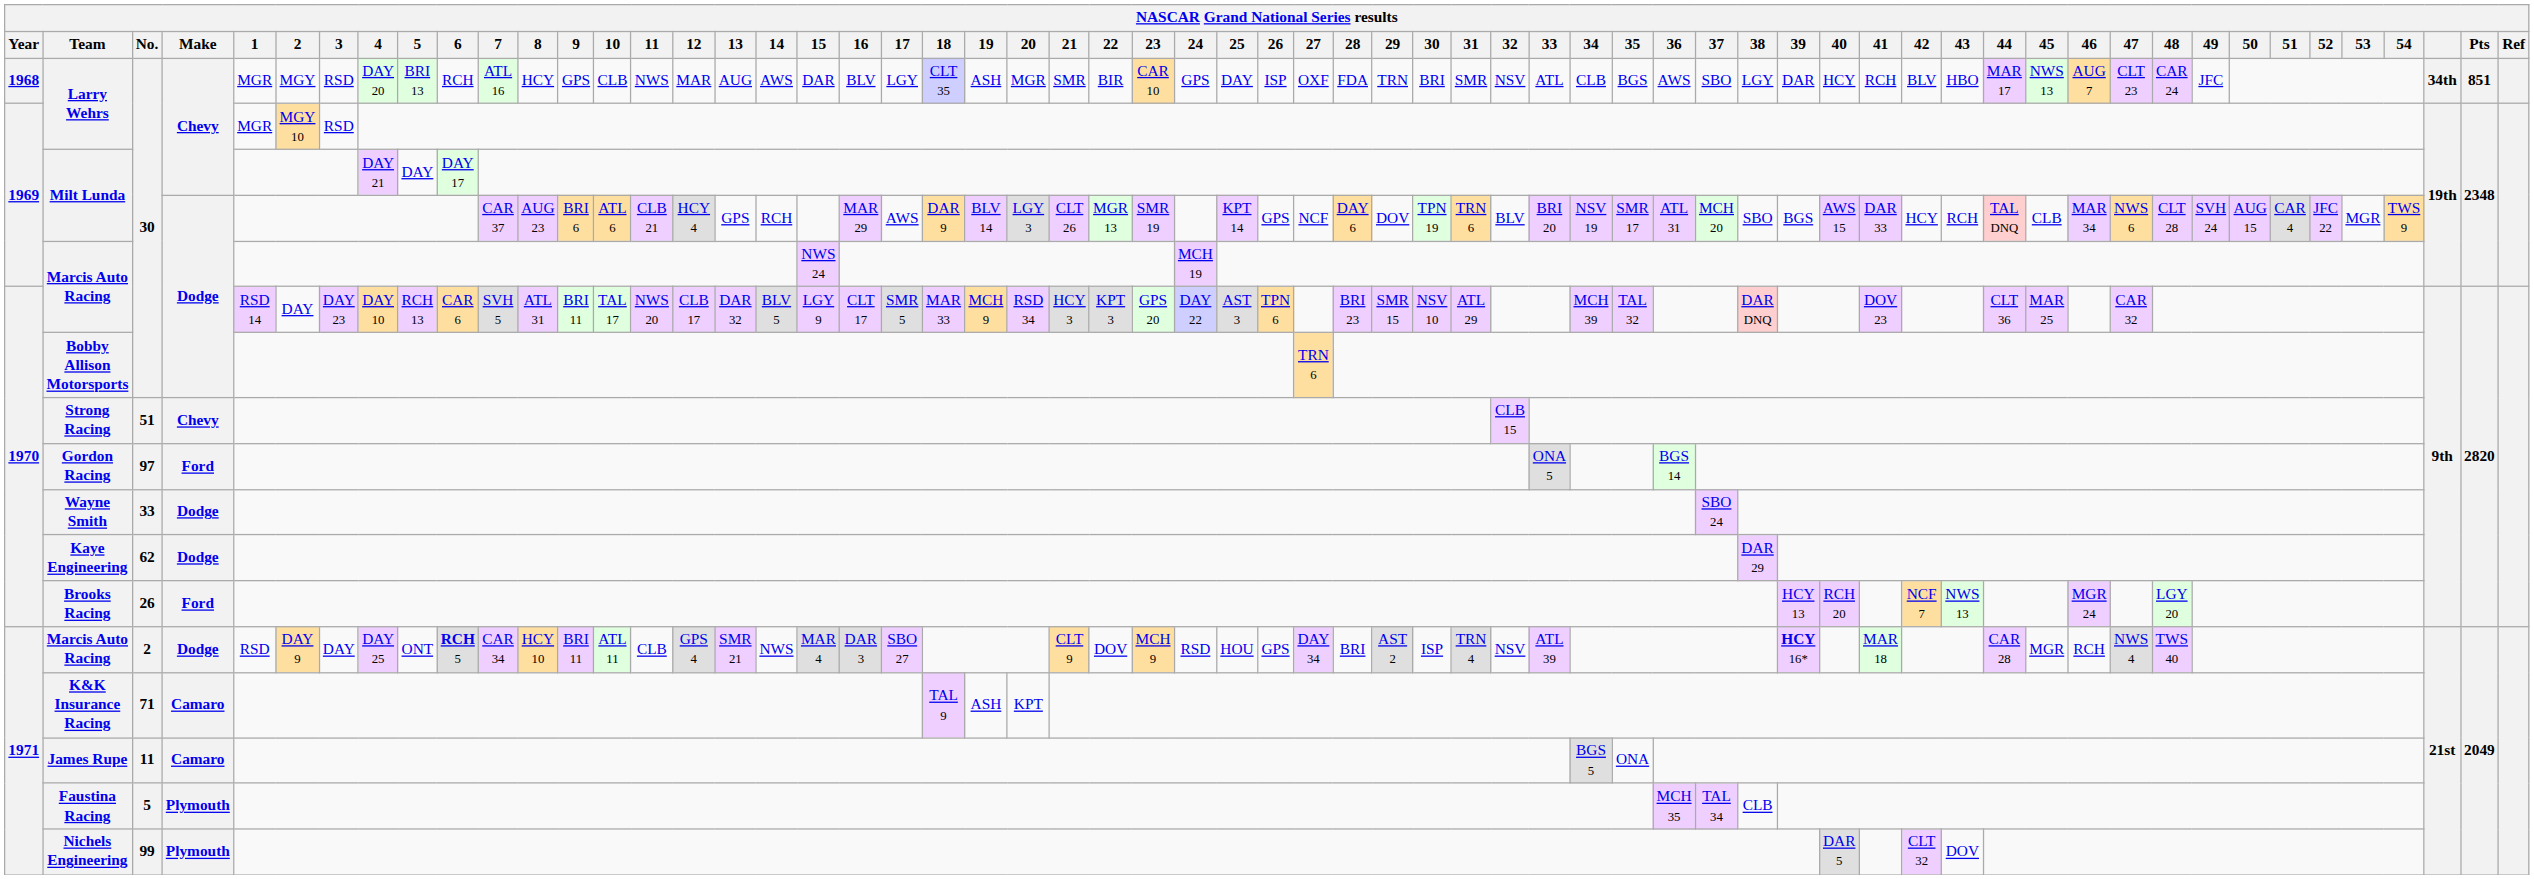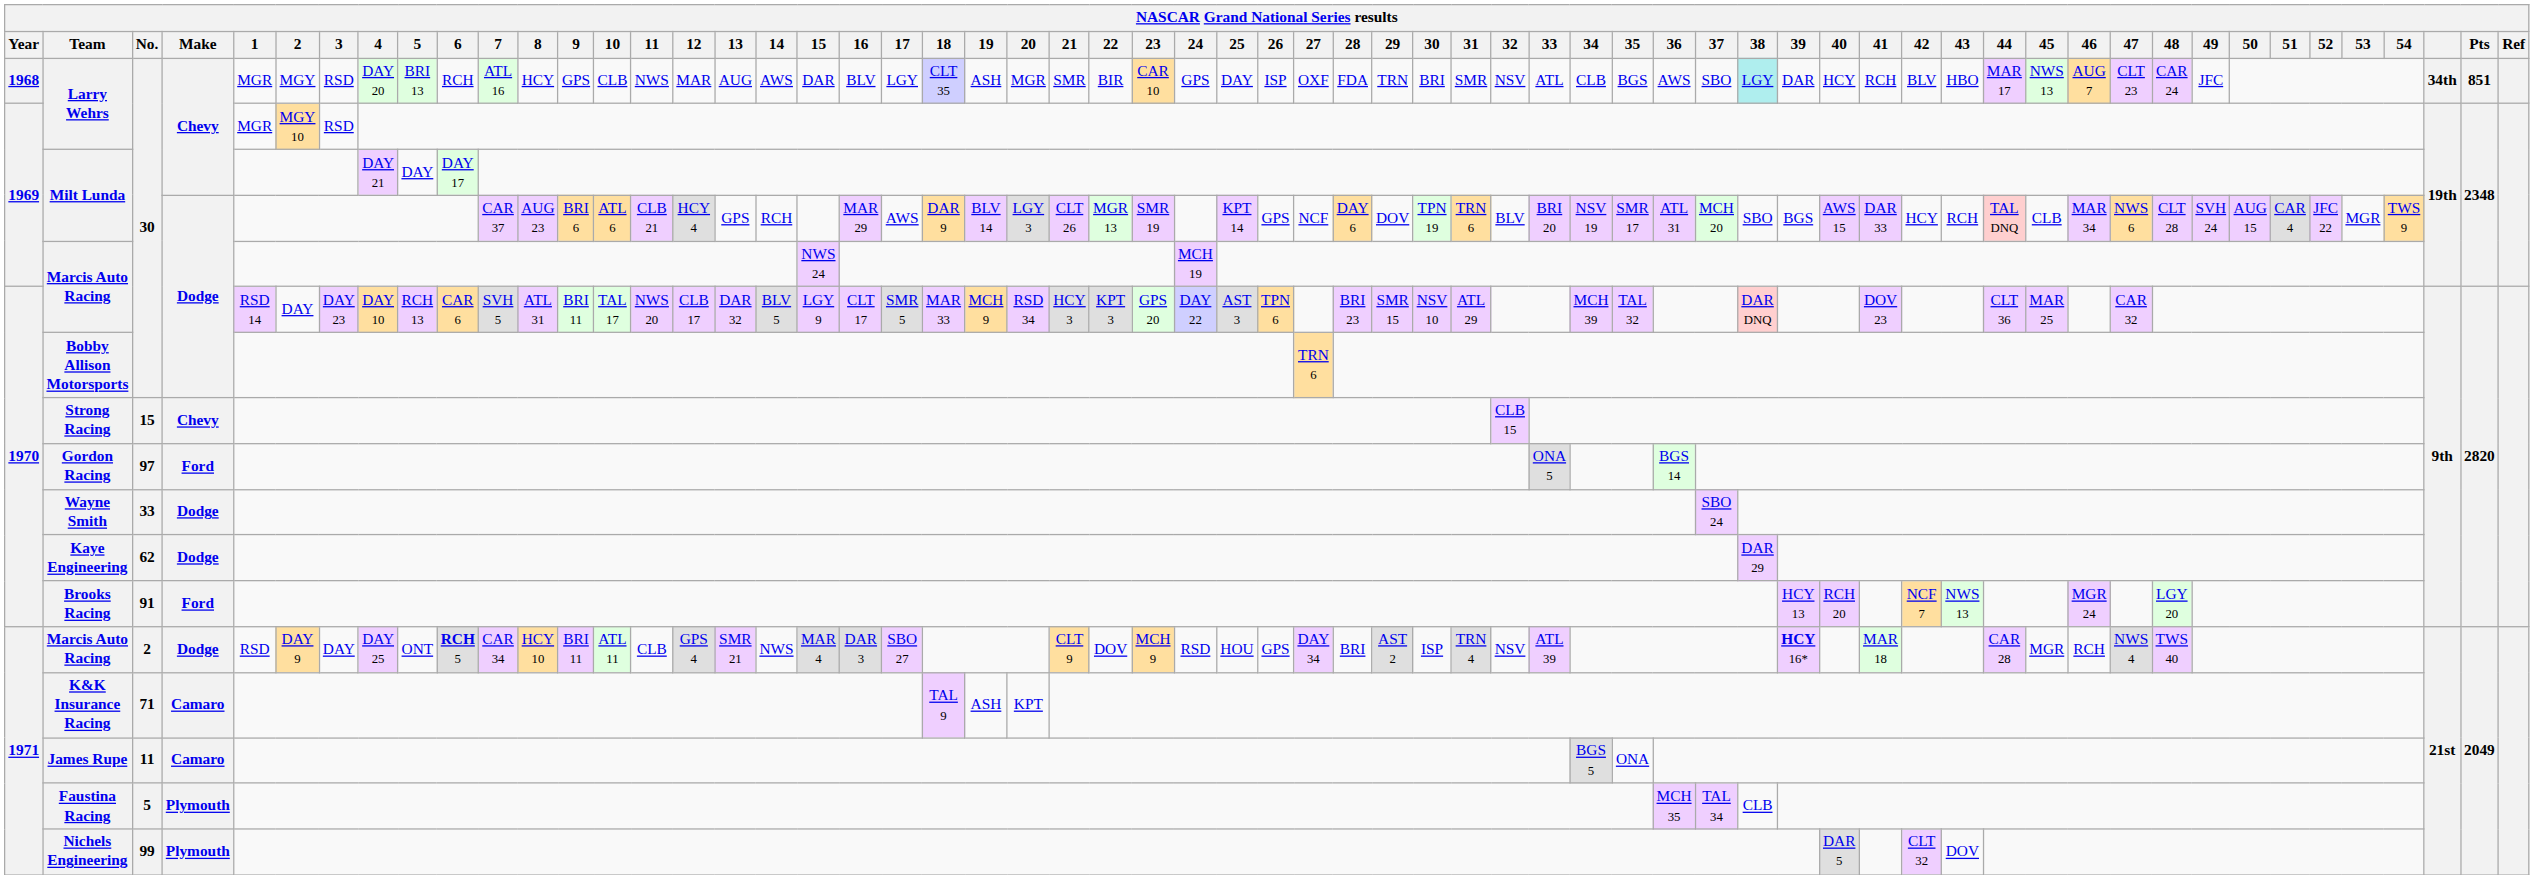 <table class="wikitable" style="text-align:center; font-size:75%">
 <tr>
 <th colspan=61><a href='#'>NASCAR</a> <a href='#'>Grand National Series</a> results</th>
 </tr>
 <tr>
 <th>Year</th>
 <th>Team</th>
 <th>No.</th>
 <th>Make</th>
 <th>1</th>
 <th>2</th>
 <th>3</th>
 <th>4</th>
 <th>5</th>
 <th>6</th>
 <th>7</th>
 <th>8</th>
 <th>9</th>
 <th>10</th>
 <th>11</th>
 <th>12</th>
 <th>13</th>
 <th>14</th>
 <th>15</th>
 <th>16</th>
 <th>17</th>
 <th>18</th>
 <th>19</th>
 <th>20</th>
 <th>21</th>
 <th>22</th>
 <th>23</th>
 <th>24</th>
 <th>25</th>
 <th>26</th>
 <th>27</th>
 <th>28</th>
 <th>29</th>
 <th>30</th>
 <th>31</th>
 <th>32</th>
 <th>33</th>
 <th>34</th>
 <th>35</th>
 <th>36</th>
 <th>37</th>
 <th>38</th>
 <th>39</th>
 <th>40</th>
 <th>41</th>
 <th>42</th>
 <th>43</th>
 <th>44</th>
 <th>45</th>
 <th>46</th>
 <th>47</th>
 <th>48</th>
 <th>49</th>
 <th>50</th>
 <th>51</th>
 <th>52</th>
 <th>53</th>
 <th>54</th>
 <th></th>
 <th>Pts</th>
 <th>Ref</th>
 </tr>
 <tr>
 <th><a href='#'>1968</a></th>
 <th rowspan=2><a href='#'>Larry Wehrs</a></th>
 <th rowspan=7>30</th>
 <th rowspan=3><a href='#'>Chevy</a></th>
 <td><a href='#'>MGR</a></td>
 <td><a href='#'>MGY</a></td>
 <td><a href='#'>RSD</a></td>
 <td style="background:#DFFFDF;"><a href='#'>DAY</a><br><small>20</small></td>
 <td style="background:#DFFFDF;"><a href='#'>BRI</a><br><small>13</small></td>
 <td><a href='#'>RCH</a></td>
 <td style="background:#DFFFDF;"><a href='#'>ATL</a><br><small>16</small></td>
 <td><a href='#'>HCY</a></td>
 <td><a href='#'>GPS</a></td>
 <td><a href='#'>CLB</a></td>
 <td><a href='#'>NWS</a></td>
 <td><a href='#'>MAR</a></td>
 <td><a href='#'>AUG</a></td>
 <td><a href='#'>AWS</a></td>
 <td><a href='#'>DAR</a></td>
 <td><a href='#'>BLV</a></td>
 <td><a href='#'>LGY</a></td>
 <td style="background:#CFCFFF;"><a href='#'>CLT</a><br><small>35</small></td>
 <td><a href='#'>ASH</a></td>
 <td><a href='#'>MGR</a></td>
 <td><a href='#'>SMR</a></td>
 <td><a href='#'>BIR</a></td>
 <td style="background:#FFDF9F;"><a href='#'>CAR</a><br><small>10</small></td>
 <td><a href='#'>GPS</a></td>
 <td><a href='#'>DAY</a></td>
 <td><a href='#'>ISP</a></td>
 <td><a href='#'>OXF</a></td>
 <td><a href='#'>FDA</a></td>
 <td><a href='#'>TRN</a></td>
 <td><a href='#'>BRI</a></td>
 <td><a href='#'>SMR</a></td>
 <td><a href='#'>NSV</a></td>
 <td><a href='#'>ATL</a></td>
 <td><a href='#'>CLB</a></td>
 <td><a href='#'>BGS</a></td>
 <td><a href='#'>AWS</a></td>
 <td><a href='#'>SBO</a></td>
-<td><a href='#'>LGY</a></td>
+<td style="background: paleturquoise;"><a href='#'>LGY</a></td>
 <td><a href='#'>DAR</a></td>
 <td><a href='#'>HCY</a></td>
 <td><a href='#'>RCH</a></td>
 <td><a href='#'>BLV</a></td>
 <td><a href='#'>HBO</a></td>
 <td style="background:#EFCFFF;"><a href='#'>MAR</a><br><small>17</small></td>
 <td style="background:#DFFFDF;"><a href='#'>NWS</a><br><small>13</small></td>
 <td style="background:#FFDF9F;"><a href='#'>AUG</a><br><small>7</small></td>
 <td style="background:#EFCFFF;"><a href='#'>CLT</a><br><small>23</small></td>
 <td style="background:#EFCFFF;"><a href='#'>CAR</a><br><small>24</small></td>
 <td><a href='#'>JFC</a></td>
 <td colspan=5></td>
 <th>34th</th>
 <th>851</th>
 <th></th>
 </tr>
 <tr>
 <th rowspan=4><a href='#'>1969</a></th>
 <td><a href='#'>MGR</a></td>
 <td style="background:#FFDF9F;"><a href='#'>MGY</a><br><small>10</small></td>
 <td><a href='#'>RSD</a></td>
 <td colspan=51></td>
 <th rowspan=4>19th</th>
 <th rowspan=4>2348</th>
 <th rowspan=4></th>
 </tr>
 <tr>
 <th rowspan=2><a href='#'>Milt Lunda</a></th>
 <td colspan=3></td>
 <td style="background:#EFCFFF;"><a href='#'>DAY</a><br><small>21</small></td>
 <td><a href='#'>DAY</a></td>
 <td style="background:#DFFFDF;"><a href='#'>DAY</a><br><small>17</small></td>
 <td colspan=48></td>
 </tr>
 <tr>
 <th rowspan=4><a href='#'>Dodge</a></th>
 <td colspan=6></td>
 <td style="background:#EFCFFF;"><a href='#'>CAR</a><br><small>37</small></td>
 <td style="background:#EFCFFF;"><a href='#'>AUG</a><br><small>23</small></td>
 <td style="background:#FFDF9F;"><a href='#'>BRI</a><br><small>6</small></td>
 <td style="background:#FFDF9F;"><a href='#'>ATL</a><br><small>6</small></td>
 <td style="background:#EFCFFF;"><a href='#'>CLB</a><br><small>21</small></td>
 <td style="background:#DFDFDF;"><a href='#'>HCY</a><br><small>4</small></td>
 <td><a href='#'>GPS</a></td>
 <td><a href='#'>RCH</a></td>
 <td></td>
 <td style="background:#EFCFFF;"><a href='#'>MAR</a><br><small>29</small></td>
 <td><a href='#'>AWS</a></td>
 <td style="background:#FFDF9F;"><a href='#'>DAR</a><br><small>9</small></td>
 <td style="background:#EFCFFF;"><a href='#'>BLV</a><br><small>14</small></td>
 <td style="background:#DFDFDF;"><a href='#'>LGY</a><br><small>3</small></td>
 <td style="background:#EFCFFF;"><a href='#'>CLT</a><br><small>26</small></td>
 <td style="background:#DFFFDF;"><a href='#'>MGR</a><br><small>13</small></td>
 <td style="background:#EFCFFF;"><a href='#'>SMR</a><br><small>19</small></td>
 <td></td>
 <td style="background:#EFCFFF;"><a href='#'>KPT</a><br><small>14</small></td>
 <td><a href='#'>GPS</a></td>
 <td><a href='#'>NCF</a></td>
 <td style="background:#FFDF9F;"><a href='#'>DAY</a><br><small>6</small></td>
 <td><a href='#'>DOV</a></td>
 <td style="background:#DFFFDF;"><a href='#'>TPN</a><br><small>19</small></td>
 <td style="background:#FFDF9F;"><a href='#'>TRN</a><br><small>6</small></td>
 <td><a href='#'>BLV</a></td>
 <td style="background:#EFCFFF;"><a href='#'>BRI</a><br><small>20</small></td>
 <td style="background:#EFCFFF;"><a href='#'>NSV</a><br><small>19</small></td>
 <td style="background:#EFCFFF;"><a href='#'>SMR</a><br><small>17</small></td>
 <td style="background:#EFCFFF;"><a href='#'>ATL</a><br><small>31</small></td>
 <td style="background:#DFFFDF;"><a href='#'>MCH</a><br><small>20</small></td>
 <td><a href='#'>SBO</a></td>
 <td><a href='#'>BGS</a></td>
 <td style="background:#EFCFFF;"><a href='#'>AWS</a><br><small>15</small></td>
 <td style="background:#EFCFFF;"><a href='#'>DAR</a><br><small>33</small></td>
 <td><a href='#'>HCY</a></td>
 <td><a href='#'>RCH</a></td>
 <td style="background:#FFCFCF;"><a href='#'>TAL</a><br><small>DNQ</small></td>
 <td><a href='#'>CLB</a></td>
 <td style="background:#EFCFFF;"><a href='#'>MAR</a><br><small>34</small></td>
 <td style="background:#FFDF9F;"><a href='#'>NWS</a><br><small>6</small></td>
 <td style="background:#EFCFFF;"><a href='#'>CLT</a><br><small>28</small></td>
 <td style="background:#EFCFFF;"><a href='#'>SVH</a><br><small>24</small></td>
 <td style="background:#EFCFFF;"><a href='#'>AUG</a><br><small>15</small></td>
 <td style="background:#DFDFDF;"><a href='#'>CAR</a><br><small>4</small></td>
 <td style="background:#EFCFFF;"><a href='#'>JFC</a><br><small>22</small></td>
 <td><a href='#'>MGR</a></td>
 <td style="background:#FFDF9F;"><a href='#'>TWS</a><br><small>9</small></td>
 </tr>
 <tr>
 <th rowspan=2><a href='#'>Marcis Auto Racing</a></th>
 <td colspan=14></td>
 <td style="background:#EFCFFF;"><a href='#'>NWS</a><br><small>24</small></td>
 <td colspan=8></td>
 <td style="background:#EFCFFF;"><a href='#'>MCH</a><br><small>19</small></td>
 <td colspan=30></td>
 </tr>
 <tr>
 <th rowspan=7><a href='#'>1970</a></th>
 <td style="background:#EFCFFF;"><a href='#'>RSD</a><br><small>14</small></td>
 <td><a href='#'>DAY</a></td>
 <td style="background:#EFCFFF;"><a href='#'>DAY</a><br><small>23</small></td>
 <td style="background:#FFDF9F;"><a href='#'>DAY</a><br><small>10</small></td>
 <td style="background:#EFCFFF;"><a href='#'>RCH</a><br><small>13</small></td>
 <td style="background:#FFDF9F;"><a href='#'>CAR</a><br><small>6</small></td>
 <td style="background:#DFDFDF;"><a href='#'>SVH</a><br><small>5</small></td>
 <td style="background:#EFCFFF;"><a href='#'>ATL</a><br><small>31</small></td>
 <td style="background:#DFFFDF;"><a href='#'>BRI</a><br><small>11</small></td>
 <td style="background:#DFFFDF;"><a href='#'>TAL</a><br><small>17</small></td>
 <td style="background:#EFCFFF;"><a href='#'>NWS</a><br><small>20</small></td>
 <td style="background:#EFCFFF;"><a href='#'>CLB</a><br><small>17</small></td>
 <td style="background:#EFCFFF;"><a href='#'>DAR</a><br><small>32</small></td>
 <td style="background:#DFDFDF;"><a href='#'>BLV</a><br><small>5</small></td>
 <td style="background:#EFCFFF;"><a href='#'>LGY</a><br><small>9</small></td>
 <td style="background:#EFCFFF;"><a href='#'>CLT</a><br><small>17</small></td>
 <td style="background:#DFDFDF;"><a href='#'>SMR</a><br><small>5</small></td>
 <td style="background:#EFCFFF;"><a href='#'>MAR</a><br><small>33</small></td>
 <td style="background:#FFDF9F;"><a href='#'>MCH</a><br><small>9</small></td>
 <td style="background:#EFCFFF;"><a href='#'>RSD</a><br><small>34</small></td>
 <td style="background:#DFDFDF;"><a href='#'>HCY</a><br><small>3</small></td>
 <td style="background:#DFDFDF;"><a href='#'>KPT</a><br><small>3</small></td>
 <td style="background:#DFFFDF;"><a href='#'>GPS</a><br><small>20</small></td>
 <td style="background:#CFCFFF;"><a href='#'>DAY</a><br><small>22</small></td>
 <td style="background:#DFDFDF;"><a href='#'>AST</a><br><small>3</small></td>
 <td style="background:#FFDF9F;"><a href='#'>TPN</a><br><small>6</small></td>
 <td></td>
 <td style="background:#EFCFFF;"><a href='#'>BRI</a><br><small>23</small></td>
 <td style="background:#EFCFFF;"><a href='#'>SMR</a><br><small>15</small></td>
 <td style="background:#EFCFFF;"><a href='#'>NSV</a><br><small>10</small></td>
 <td style="background:#EFCFFF;"><a href='#'>ATL</a><br><small>29</small></td>
 <td colspan=2></td>
 <td style="background:#EFCFFF;"><a href='#'>MCH</a><br><small>39</small></td>
 <td style="background:#EFCFFF;"><a href='#'>TAL</a><br><small>32</small></td>
 <td colspan=2></td>
 <td style="background:#FFCFCF;"><a href='#'>DAR</a><br><small>DNQ</small></td>
 <td colspan=2></td>
 <td style="background:#EFCFFF;"><a href='#'>DOV</a><br><small>23</small></td>
 <td colspan=2></td>
 <td style="background:#EFCFFF;"><a href='#'>CLT</a><br><small>36</small></td>
 <td style="background:#EFCFFF;"><a href='#'>MAR</a><br><small>25</small></td>
 <td></td>
 <td style="background:#EFCFFF;"><a href='#'>CAR</a><br><small>32</small></td>
 <td colspan=7></td>
 <th rowspan=7>9th</th>
 <th rowspan=7>2820</th>
 <th rowspan=7></th>
 </tr>
 <tr>
 <th><a href='#'>Bobby Allison Motorsports</a></th>
 <td colspan=26></td>
 <td style="background:#FFDF9F;"><a href='#'>TRN</a><br><small>6</small></td>
 <td colspan=27></td>
 </tr>
 <tr>
 <th><a href='#'>Strong Racing</a></th>
-<th>51</th>
+<th>15</th>
 <th><a href='#'>Chevy</a></th>
 <td colspan=31></td>
 <td style="background:#EFCFFF;"><a href='#'>CLB</a><br><small>15</small></td>
 <td colspan=22></td>
 </tr>
 <tr>
 <th><a href='#'>Gordon Racing</a></th>
 <th>97</th>
 <th><a href='#'>Ford</a></th>
 <td colspan=32></td>
 <td style="background:#DFDFDF;"><a href='#'>ONA</a><br><small>5</small></td>
 <td colspan=2></td>
 <td style="background:#DFFFDF;"><a href='#'>BGS</a><br><small>14</small></td>
 <td colspan=18></td>
 </tr>
 <tr>
 <th><a href='#'>Wayne Smith</a></th>
 <th>33</th>
 <th><a href='#'>Dodge</a></th>
 <td colspan=36></td>
 <td style="background:#EFCFFF;"><a href='#'>SBO</a><br><small>24</small></td>
 <td colspan=17></td>
 </tr>
 <tr>
 <th><a href='#'>Kaye Engineering</a></th>
 <th>62</th>
 <th><a href='#'>Dodge</a></th>
 <td colspan=37></td>
 <td style="background:#EFCFFF;"><a href='#'>DAR</a><br><small>29</small></td>
 <td colspan=16></td>
 </tr>
 <tr>
 <th><a href='#'>Brooks Racing</a></th>
-<th>26</th>
+<th>91</th>
 <th><a href='#'>Ford</a></th>
 <td colspan=38></td>
 <td style="background:#EFCFFF;"><a href='#'>HCY</a><br><small>13</small></td>
 <td style="background:#EFCFFF;"><a href='#'>RCH</a><br><small>20</small></td>
 <td></td>
 <td style="background:#FFDF9F;"><a href='#'>NCF</a><br><small>7</small></td>
 <td style="background:#DFFFDF;"><a href='#'>NWS</a><br><small>13</small></td>
 <td colspan=2></td>
 <td style="background:#EFCFFF;"><a href='#'>MGR</a><br><small>24</small></td>
 <td></td>
 <td style="background:#DFFFDF;"><a href='#'>LGY</a><br><small>20</small></td>
 <td colspan=6></td>
 </tr>
 <tr>
 <th rowspan=5><a href='#'>1971</a></th>
 <th><a href='#'>Marcis Auto Racing</a></th>
 <th>2</th>
 <th><a href='#'>Dodge</a></th>
 <td><a href='#'>RSD</a></td>
 <td style="background:#FFDF9F;"><a href='#'>DAY</a><br><small>9</small></td>
 <td><a href='#'>DAY</a></td>
 <td style="background:#EFCFFF;"><a href='#'>DAY</a><br><small>25</small></td>
 <td><a href='#'>ONT</a></td>
 <td style="background:#DFDFDF;"><strong><a href='#'>RCH</a></strong><br><small>5</small></td>
 <td style="background:#EFCFFF;"><a href='#'>CAR</a><br><small>34</small></td>
 <td style="background:#FFDF9F;"><a href='#'>HCY</a><br><small>10</small></td>
 <td style="background:#EFCFFF;"><a href='#'>BRI</a><br><small>11</small></td>
 <td style="background:#DFFFDF;"><a href='#'>ATL</a><br><small>11</small></td>
 <td><a href='#'>CLB</a></td>
 <td style="background:#DFDFDF;"><a href='#'>GPS</a><br><small>4</small></td>
 <td style="background:#EFCFFF;"><a href='#'>SMR</a><br><small>21</small></td>
 <td><a href='#'>NWS</a></td>
 <td style="background:#DFDFDF;"><a href='#'>MAR</a><br><small>4</small></td>
 <td style="background:#DFDFDF;"><a href='#'>DAR</a><br><small>3</small></td>
 <td style="background:#EFCFFF;"><a href='#'>SBO</a><br><small>27</small></td>
 <td colspan=3></td>
 <td style="background:#FFDF9F;"><a href='#'>CLT</a><br><small>9</small></td>
 <td><a href='#'>DOV</a></td>
 <td style="background:#FFDF9F;"><a href='#'>MCH</a><br><small>9</small></td>
 <td><a href='#'>RSD</a></td>
 <td><a href='#'>HOU</a></td>
 <td><a href='#'>GPS</a></td>
 <td style="background:#EFCFFF;"><a href='#'>DAY</a><br><small>34</small></td>
 <td><a href='#'>BRI</a></td>
 <td style="background:#DFDFDF;"><a href='#'>AST</a><br><small>2</small></td>
 <td><a href='#'>ISP</a></td>
 <td style="background:#DFDFDF;"><a href='#'>TRN</a><br><small>4</small></td>
 <td><a href='#'>NSV</a></td>
 <td style="background:#EFCFFF;"><a href='#'>ATL</a><br><small>39</small></td>
 <td colspan=5></td>
 <td style="background:#EFCFFF;"><strong><a href='#'>HCY</a></strong><br><small>16*</small></td>
 <td></td>
 <td style="background:#DFFFDF;"><a href='#'>MAR</a><br><small>18</small></td>
 <td colspan=2></td>
 <td style="background:#EFCFFF;"><a href='#'>CAR</a><br><small>28</small></td>
 <td><a href='#'>MGR</a></td>
 <td><a href='#'>RCH</a></td>
 <td style="background:#DFDFDF;"><a href='#'>NWS</a><br><small>4</small></td>
 <td style="background:#EFCFFF;"><a href='#'>TWS</a><br><small>40</small></td>
 <td colspan=6></td>
 <th rowspan=5>21st</th>
 <th rowspan=5>2049</th>
 <th rowspan=5></th>
 </tr>
 <tr>
 <th><a href='#'>K&K Insurance Racing</a></th>
 <th>71</th>
 <th><a href='#'>Camaro</a></th>
 <td colspan=17></td>
 <td style="background:#EFCFFF;"><a href='#'>TAL</a><br><small>9</small></td>
 <td><a href='#'>ASH</a></td>
 <td><a href='#'>KPT</a></td>
 <td colspan=34></td>
 </tr>
 <tr>
 <th><a href='#'>James Rupe</a></th>
 <th>11</th>
 <th><a href='#'>Camaro</a></th>
 <td colspan=33></td>
 <td style="background:#DFDFDF;"><a href='#'>BGS</a><br><small>5</small></td>
 <td><a href='#'>ONA</a></td>
 <td colspan=19></td>
 </tr>
 <tr>
 <th><a href='#'>Faustina Racing</a></th>
 <th>5</th>
 <th><a href='#'>Plymouth</a></th>
 <td colspan=35></td>
 <td style="background:#EFCFFF;"><a href='#'>MCH</a><br><small>35</small></td>
 <td style="background:#EFCFFF;"><a href='#'>TAL</a><br><small>34</small></td>
 <td><a href='#'>CLB</a></td>
 <td colspan=16></td>
 </tr>
 <tr>
 <th><a href='#'>Nichels Engineering</a></th>
 <th>99</th>
 <th><a href='#'>Plymouth</a></th>
 <td colspan=39></td>
 <td style="background:#DFDFDF;"><a href='#'>DAR</a><br><small>5</small></td>
 <td></td>
 <td style="background:#EFCFFF;"><a href='#'>CLT</a><br><small>32</small></td>
 <td><a href='#'>DOV</a></td>
 <td colspan=11></td>
 </tr>
 </table>
